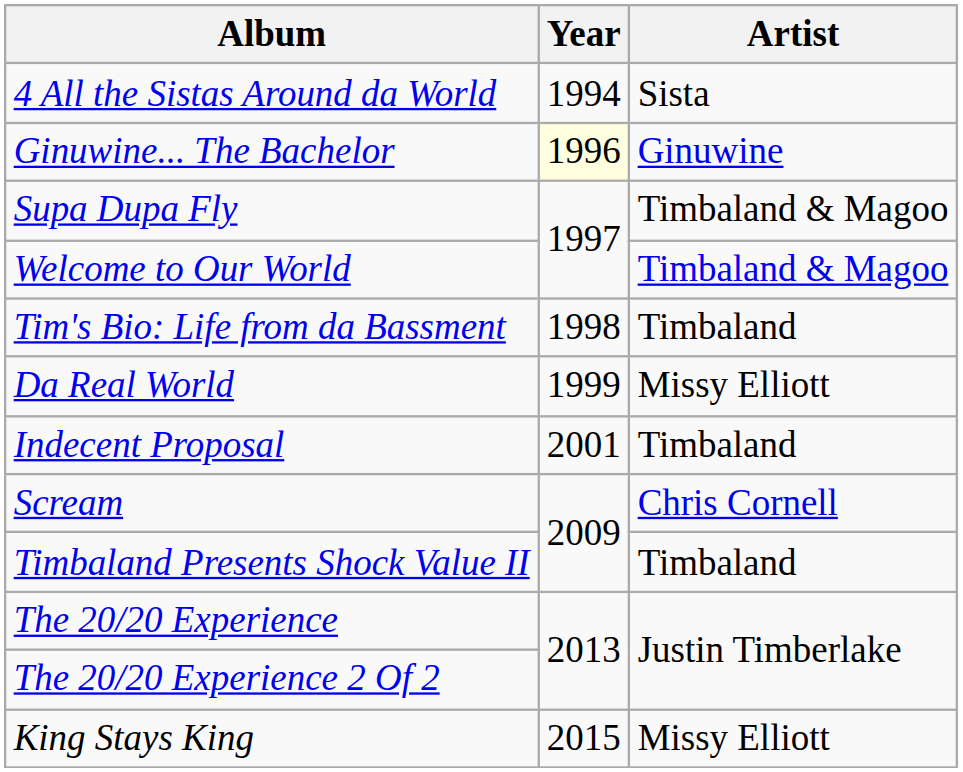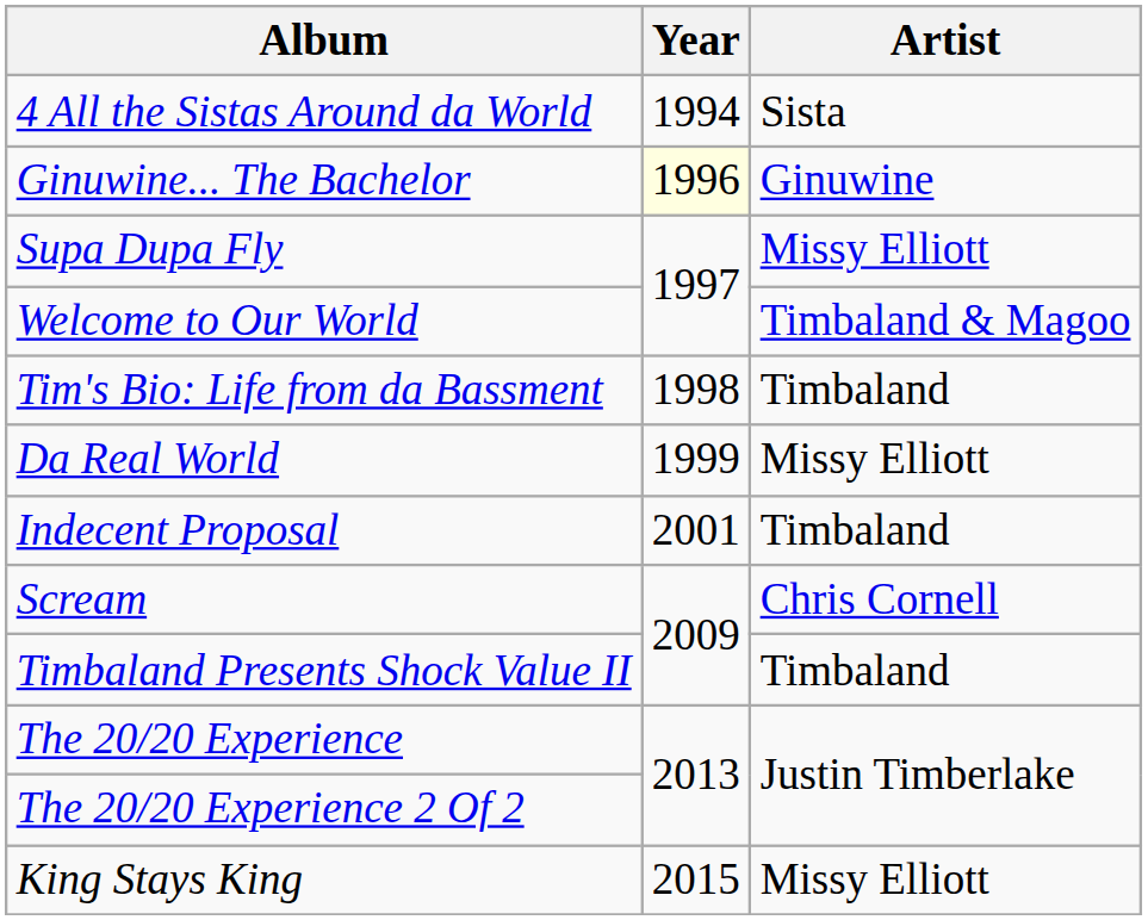 <table class="wikitable">
 <tr>
 <th>Album</th>
 <th>Year</th>
 <th>Artist</th>
 </tr>
 <tr>
 <td><em><a href='#'>4 All the Sistas Around da World</a></em></td>
 <td>1994</td>
 <td>Sista</td>
 </tr>
 <tr>
 <td><em><a href='#'>Ginuwine... The Bachelor</a></em></td>
 <td style="background: lightyellow;">1996</td>
 <td><a href='#'>Ginuwine</a></td>
 </tr>
 <tr>
 <td><em><a href='#'>Supa Dupa Fly</a></em></td>
 <td rowspan="2">1997</td>
-<td>Timbaland & Magoo</td>
+<td><a href='#'>Missy Elliott</a></td>
 </tr>
 <tr>
 <td><em><a href='#'>Welcome to Our World</a></em></td>
 <td><a href='#'>Timbaland & Magoo</a></td>
 </tr>
 <tr>
 <td><em><a href='#'>Tim's Bio: Life from da Bassment</a></em></td>
 <td>1998</td>
 <td>Timbaland</td>
 </tr>
 <tr>
 <td><em><a href='#'>Da Real World</a></em></td>
 <td>1999</td>
 <td>Missy Elliott</td>
 </tr>
 <tr>
 <td><em><a href='#'>Indecent Proposal</a></em></td>
 <td>2001</td>
 <td>Timbaland</td>
 </tr>
 <tr>
 <td><em><a href='#'>Scream</a></em></td>
 <td rowspan="2">2009</td>
 <td><a href='#'>Chris Cornell</a></td>
 </tr>
 <tr>
 <td><em><a href='#'>Timbaland Presents Shock Value II</a></em></td>
 <td>Timbaland</td>
 </tr>
 <tr>
 <td><em><a href='#'>The 20/20 Experience</a></em></td>
 <td rowspan="2">2013</td>
 <td rowspan="2">Justin Timberlake</td>
 </tr>
 <tr>
 <td><em><a href='#'>The 20/20 Experience 2 Of 2</a></em></td>
 </tr>
 <tr>
 <td><em>King Stays King</em></td>
 <td>2015</td>
 <td>Missy Elliott</td>
 </tr>
 </table>
